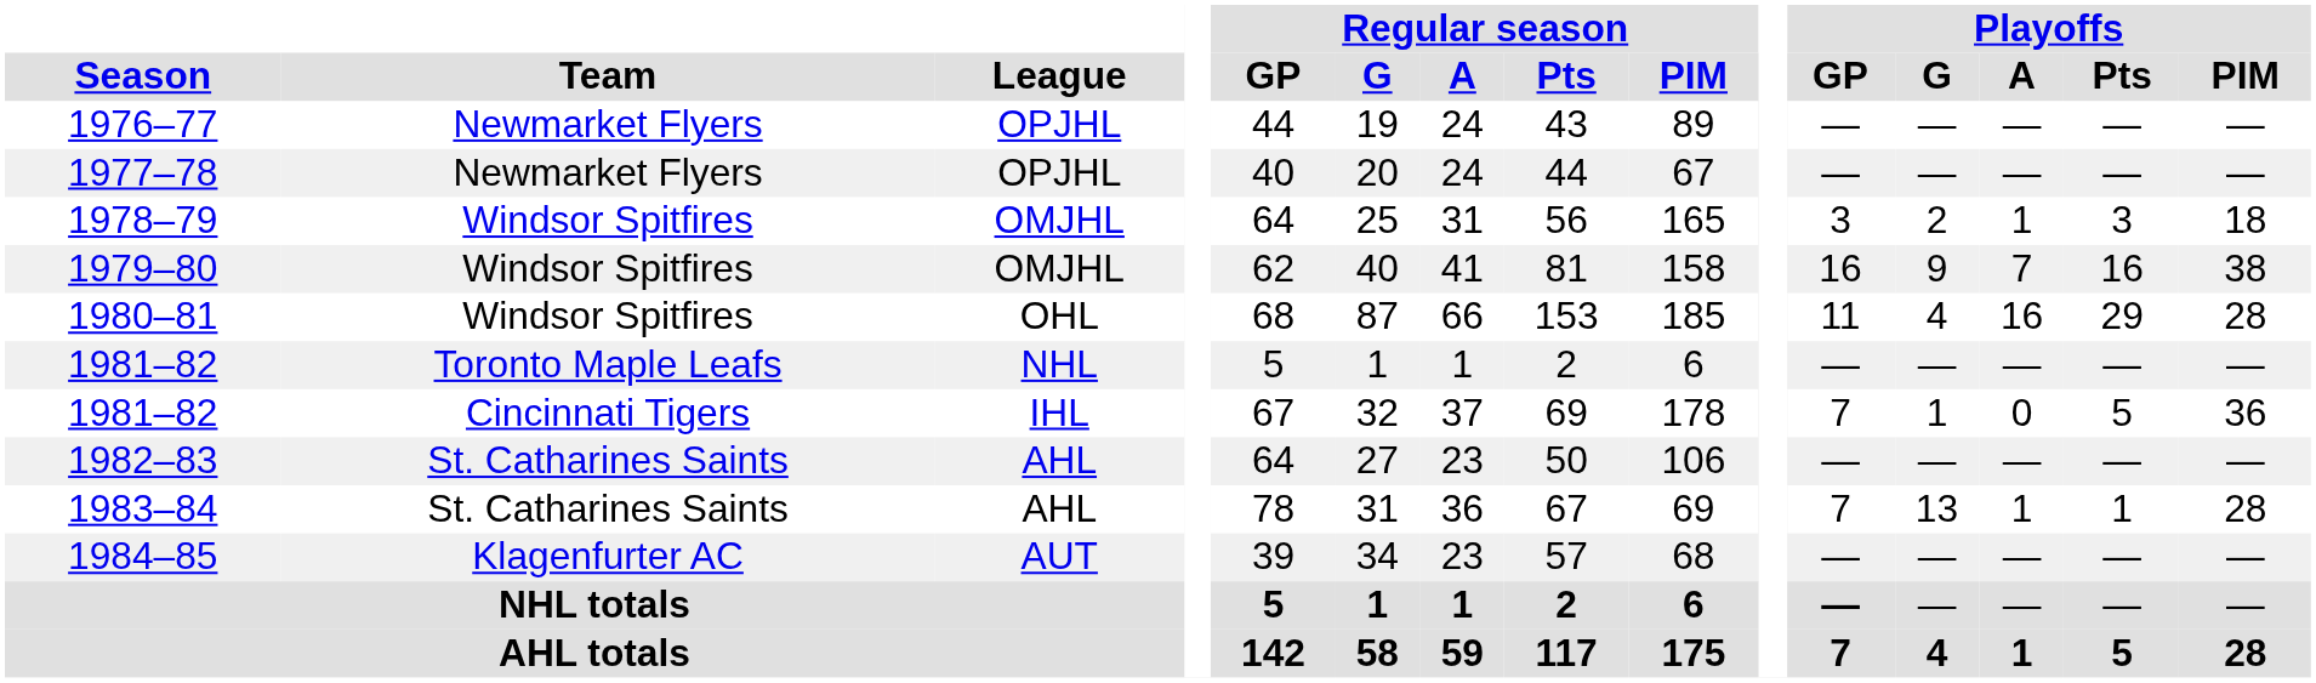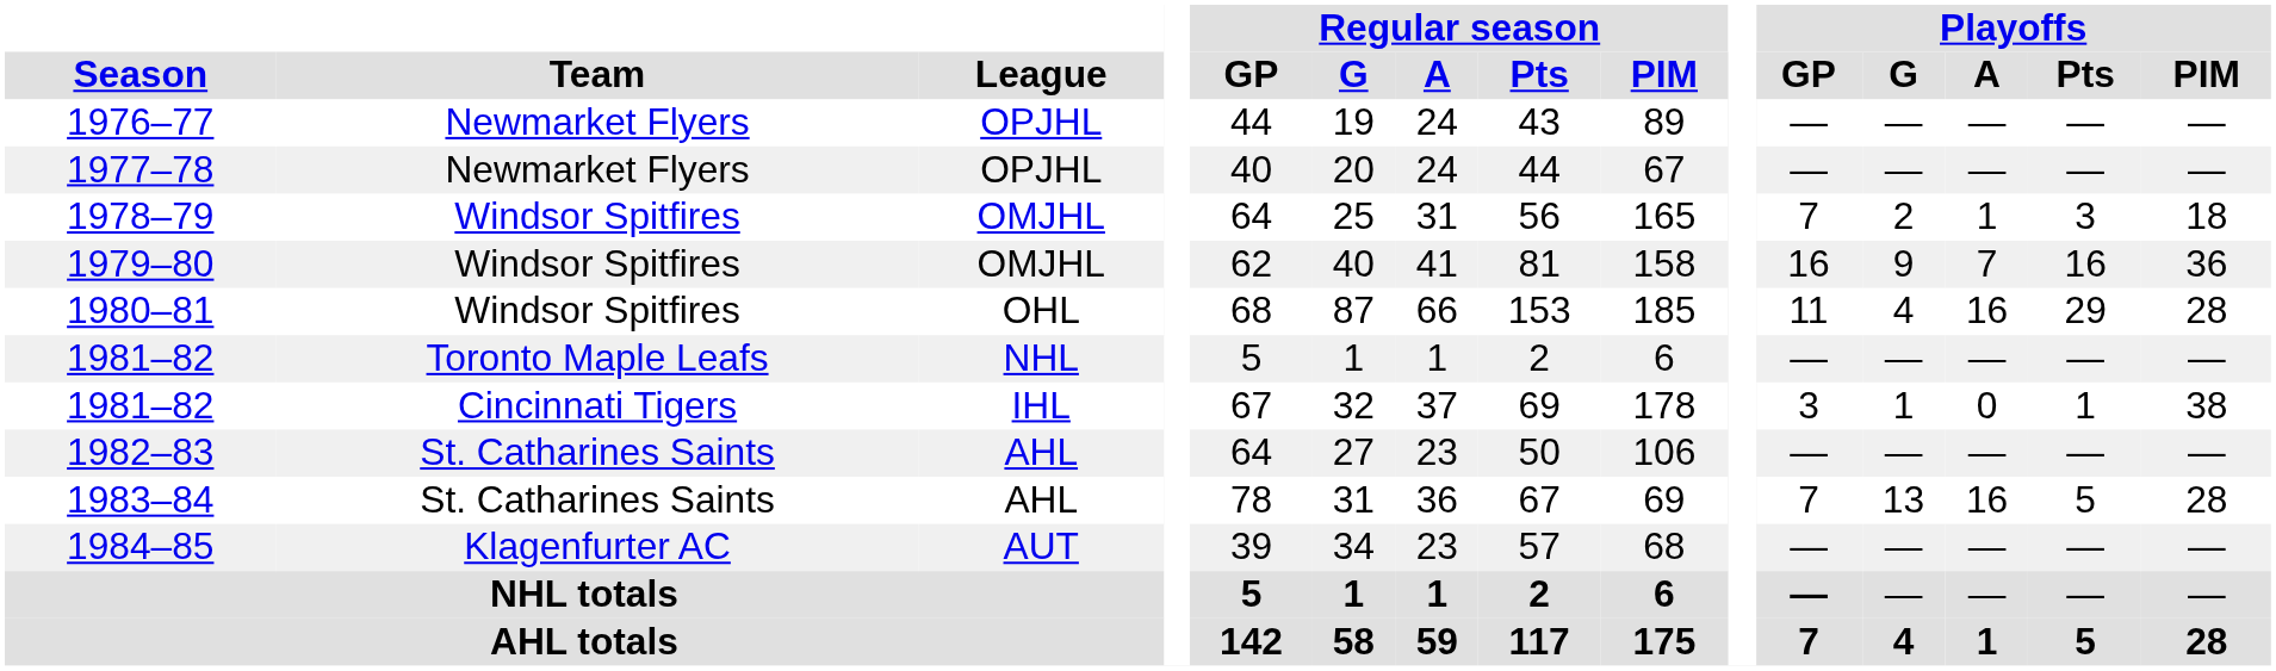 <table border="0" cellpadding="1" cellspacing="0" style="text-align:center; width:60em">
 <tr bgcolor="#e0e0e0">
 <th colspan="3" bgcolor="#ffffff"> </th>
 <th rowspan="99" bgcolor="#ffffff"> </th>
 <th colspan="5"><a href='#'>Regular season</a></th>
 <th rowspan="99" bgcolor="#ffffff"> </th>
 <th colspan="5"><a href='#'>Playoffs</a></th>
 </tr>
 <tr bgcolor="#e0e0e0">
 <th><a href='#'>Season</a></th>
 <th>Team</th>
 <th>League</th>
 <th>GP</th>
 <th><a href='#'>G</a></th>
 <th><a href='#'>A</a></th>
 <th><a href='#'>Pts</a></th>
 <th><a href='#'>PIM</a></th>
 <th>GP</th>
 <th>G</th>
 <th>A</th>
 <th>Pts</th>
 <th>PIM</th>
 </tr>
 <tr>
 <td><a href='#'>1976–77</a></td>
 <td><a href='#'>Newmarket Flyers</a></td>
 <td><a href='#'>OPJHL</a></td>
 <td>44</td>
 <td>19</td>
 <td>24</td>
 <td>43</td>
 <td>89</td>
 <td>—</td>
 <td>—</td>
 <td>—</td>
 <td>—</td>
 <td>—</td>
 </tr>
 <tr bgcolor="#f0f0f0">
 <td><a href='#'>1977–78</a></td>
 <td>Newmarket Flyers</td>
 <td>OPJHL</td>
 <td>40</td>
 <td>20</td>
 <td>24</td>
 <td>44</td>
 <td>67</td>
 <td>—</td>
 <td>—</td>
 <td>—</td>
 <td>—</td>
 <td>—</td>
 </tr>
 <tr>
 <td><a href='#'>1978–79</a></td>
 <td><a href='#'>Windsor Spitfires</a></td>
 <td><a href='#'>OMJHL</a></td>
 <td>64</td>
 <td>25</td>
 <td>31</td>
 <td>56</td>
 <td>165</td>
-<td>3</td>
+<td>7</td>
 <td>2</td>
 <td>1</td>
 <td>3</td>
 <td>18</td>
 </tr>
 <tr bgcolor="#f0f0f0">
 <td><a href='#'>1979–80</a></td>
 <td>Windsor Spitfires</td>
 <td>OMJHL</td>
 <td>62</td>
 <td>40</td>
 <td>41</td>
 <td>81</td>
 <td>158</td>
 <td>16</td>
 <td>9</td>
 <td>7</td>
 <td>16</td>
-<td>38</td>
+<td>36</td>
 </tr>
 <tr>
 <td><a href='#'>1980–81</a></td>
 <td>Windsor Spitfires</td>
 <td>OHL</td>
 <td>68</td>
 <td>87</td>
 <td>66</td>
 <td>153</td>
 <td>185</td>
 <td>11</td>
 <td>4</td>
 <td>16</td>
 <td>29</td>
 <td>28</td>
 </tr>
 <tr bgcolor="#f0f0f0">
 <td><a href='#'>1981–82</a></td>
 <td><a href='#'>Toronto Maple Leafs</a></td>
 <td><a href='#'>NHL</a></td>
 <td>5</td>
 <td>1</td>
 <td>1</td>
 <td>2</td>
 <td>6</td>
 <td>—</td>
 <td>—</td>
 <td>—</td>
 <td>—</td>
 <td>—</td>
 </tr>
 <tr>
 <td><a href='#'>1981–82</a></td>
 <td><a href='#'>Cincinnati Tigers</a></td>
 <td><a href='#'>IHL</a></td>
 <td>67</td>
 <td>32</td>
 <td>37</td>
 <td>69</td>
 <td>178</td>
-<td>7</td>
+<td>3</td>
 <td>1</td>
 <td>0</td>
-<td>5</td>
-<td>36</td>
+<td>1</td>
+<td>38</td>
 </tr>
 <tr bgcolor="#f0f0f0">
 <td><a href='#'>1982–83</a></td>
 <td><a href='#'>St. Catharines Saints</a></td>
 <td><a href='#'>AHL</a></td>
 <td>64</td>
 <td>27</td>
 <td>23</td>
 <td>50</td>
 <td>106</td>
 <td>—</td>
 <td>—</td>
 <td>—</td>
 <td>—</td>
 <td>—</td>
 </tr>
 <tr>
 <td><a href='#'>1983–84</a></td>
 <td>St. Catharines Saints</td>
 <td>AHL</td>
 <td>78</td>
 <td>31</td>
 <td>36</td>
 <td>67</td>
 <td>69</td>
 <td>7</td>
 <td>13</td>
-<td>1</td>
-<td>1</td>
+<td>16</td>
+<td>5</td>
 <td>28</td>
 </tr>
 <tr bgcolor="#f0f0f0">
 <td><a href='#'>1984–85</a></td>
 <td><a href='#'>Klagenfurter AC</a></td>
 <td><a href='#'>AUT</a></td>
 <td>39</td>
 <td>34</td>
 <td>23</td>
 <td>57</td>
 <td>68</td>
 <td>—</td>
 <td>—</td>
 <td>—</td>
 <td>—</td>
 <td>—</td>
 </tr>
 <tr bgcolor="#e0e0e0">
 <th colspan="3">NHL totals</th>
 <th>5</th>
 <th>1</th>
 <th>1</th>
 <th>2</th>
 <th>6</th>
 <th>—</th>
 <td>—</td>
 <td>—</td>
 <td>—</td>
 <td>—</td>
 </tr>
 <tr bgcolor="#e0e0e0">
 <th colspan="3">AHL totals</th>
 <th>142</th>
 <th>58</th>
 <th>59</th>
 <th>117</th>
 <th>175</th>
 <th>7</th>
 <th>4</th>
 <th>1</th>
 <th>5</th>
 <th>28</th>
 </tr>
 </table>
